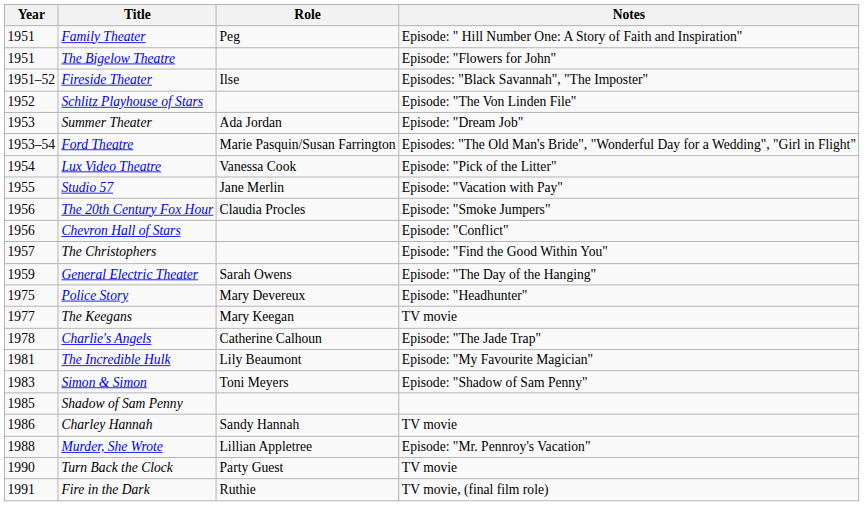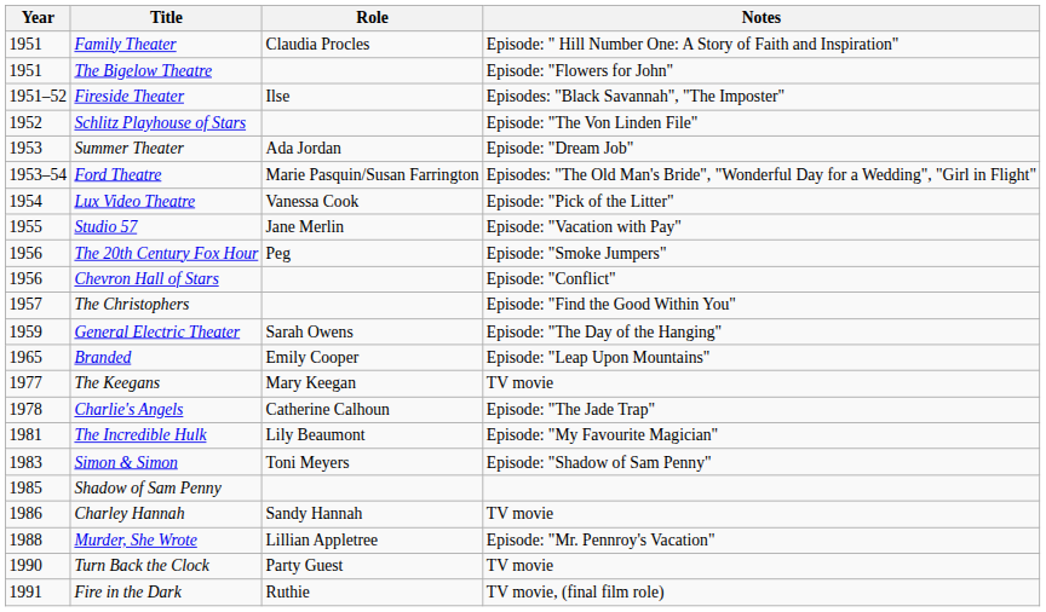 <table class="wikitable">
 <tr>
 <th>Year</th>
 <th>Title</th>
 <th>Role</th>
 <th>Notes</th>
 </tr>
 <tr>
 <td>1951</td>
 <td><em><a href='#'>Family Theater</a></em></td>
-<td>Peg</td>
+<td>Claudia Procles</td>
 <td>Episode: " Hill Number One: A Story of Faith and Inspiration"</td>
 </tr>
 <tr>
 <td>1951</td>
 <td><em><a href='#'>The Bigelow Theatre</a></em></td>
 <td></td>
 <td>Episode: "Flowers for John"</td>
 </tr>
 <tr>
 <td>1951–52</td>
 <td><em><a href='#'>Fireside Theater</a></em></td>
 <td>Ilse</td>
 <td>Episodes: "Black Savannah", "The Imposter"</td>
 </tr>
 <tr>
 <td>1952</td>
 <td><em><a href='#'>Schlitz Playhouse of Stars</a></em></td>
 <td></td>
 <td>Episode: "The Von Linden File"</td>
 </tr>
 <tr>
 <td>1953</td>
 <td><em>Summer Theater</em></td>
 <td>Ada Jordan</td>
 <td>Episode: "Dream Job"</td>
 </tr>
 <tr>
 <td>1953–54</td>
 <td><em><a href='#'>Ford Theatre</a></em></td>
 <td>Marie Pasquin/Susan Farrington</td>
 <td>Episodes: "The Old Man's Bride", "Wonderful Day for a Wedding", "Girl in Flight"</td>
 </tr>
 <tr>
 <td>1954</td>
 <td><em><a href='#'>Lux Video Theatre</a></em></td>
 <td>Vanessa Cook</td>
 <td>Episode: "Pick of the Litter"</td>
 </tr>
 <tr>
 <td>1955</td>
 <td><em><a href='#'>Studio 57</a></em></td>
 <td>Jane Merlin</td>
 <td>Episode: "Vacation with Pay"</td>
 </tr>
 <tr>
 <td>1956</td>
 <td><em><a href='#'>The 20th Century Fox Hour</a></em></td>
-<td>Claudia Procles</td>
+<td>Peg</td>
 <td>Episode: "Smoke Jumpers"</td>
 </tr>
 <tr>
 <td>1956</td>
 <td><em><a href='#'>Chevron Hall of Stars</a></em></td>
 <td></td>
 <td>Episode: "Conflict"</td>
 </tr>
 <tr>
 <td>1957</td>
 <td><em>The Christophers</em></td>
 <td></td>
 <td>Episode: "Find the Good Within You"</td>
 </tr>
 <tr>
 <td>1959</td>
 <td><em><a href='#'>General Electric Theater</a></em></td>
 <td>Sarah Owens</td>
 <td>Episode: "The Day of the Hanging"</td>
 </tr>
 <tr>
-<td>1975</td>
-<td><em><a href='#'>Police Story</a></em></td>
-<td>Mary Devereux</td>
-<td>Episode: "Headhunter"</td>
+<td>1965</td>
+<td><em><a href='#'>Branded</a></em></td>
+<td>Emily Cooper</td>
+<td>Episode: "Leap Upon Mountains"</td>
 </tr>
 <tr>
 <td>1977</td>
 <td><em>The Keegans</em></td>
 <td>Mary Keegan</td>
 <td>TV movie</td>
 </tr>
 <tr>
 <td>1978</td>
 <td><em><a href='#'>Charlie's Angels</a></em></td>
 <td>Catherine Calhoun</td>
 <td>Episode: "The Jade Trap"</td>
 </tr>
 <tr>
 <td>1981</td>
 <td><em><a href='#'>The Incredible Hulk</a></em></td>
 <td>Lily Beaumont</td>
 <td>Episode: "My Favourite Magician"</td>
 </tr>
 <tr>
 <td>1983</td>
 <td><em><a href='#'>Simon & Simon</a></em></td>
 <td>Toni Meyers</td>
 <td>Episode: "Shadow of Sam Penny"</td>
 </tr>
 <tr>
 <td>1985</td>
 <td><em>Shadow of Sam Penny</em></td>
 <td></td>
 <td></td>
 </tr>
 <tr>
 <td>1986</td>
 <td><em>Charley Hannah</em></td>
 <td>Sandy Hannah</td>
 <td>TV movie</td>
 </tr>
 <tr>
 <td>1988</td>
 <td><em><a href='#'>Murder, She Wrote</a></em></td>
 <td>Lillian Appletree</td>
 <td>Episode: "Mr. Pennroy's Vacation"</td>
 </tr>
 <tr>
 <td>1990</td>
 <td><em>Turn Back the Clock</em></td>
 <td>Party Guest</td>
 <td>TV movie</td>
 </tr>
 <tr>
 <td>1991</td>
 <td><em>Fire in the Dark</em></td>
 <td>Ruthie</td>
 <td>TV movie, (final film role)</td>
 </tr>
 </table>
